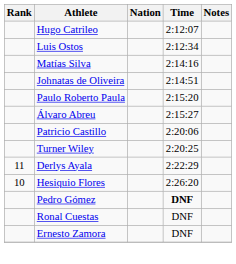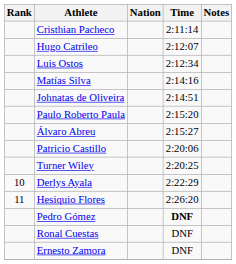 <table class="wikitable sortable" style="text-align:center">
 <tr>
 <th>Rank</th>
 <th>Athlete</th>
 <th>Nation</th>
 <th>Time</th>
 <th>Notes</th>
+</tr>
+<tr>
+<td></td>
+<td align=left><a href='#'>Cristhian Pacheco</a></td>
+<td align=left></td>
+<td>2:11:14</td>
+<td></td>
 </tr>
 <tr>
 <td></td>
 <td align=left><a href='#'>Hugo Catrileo</a></td>
 <td align=left></td>
 <td>2:12:07</td>
 <td><strong></strong></td>
 </tr>
 <tr>
 <td></td>
 <td align=left><a href='#'>Luis Ostos</a></td>
 <td align=left></td>
 <td>2:12:34</td>
 <td><strong></strong></td>
 </tr>
 <tr>
 <td></td>
 <td align=left><a href='#'>Matías Silva</a></td>
 <td align=left></td>
 <td>2:14:16</td>
 <td><strong></strong></td>
 </tr>
 <tr>
 <td></td>
 <td align=left><a href='#'>Johnatas de Oliveira</a></td>
 <td align=left></td>
 <td>2:14:51</td>
 <td></td>
 </tr>
 <tr>
 <td></td>
 <td align=left><a href='#'>Paulo Roberto Paula</a></td>
 <td align=left></td>
 <td>2:15:20</td>
 <td></td>
 </tr>
 <tr>
 <td></td>
 <td align=left><a href='#'>Álvaro Abreu</a></td>
 <td align=left></td>
 <td>2:15:27</td>
 <td></td>
 </tr>
 <tr>
 <td></td>
 <td align=left><a href='#'>Patricio Castillo</a></td>
 <td align=left></td>
 <td>2:20:06</td>
 <td></td>
 </tr>
 <tr>
 <td></td>
 <td align=left><a href='#'>Turner Wiley</a></td>
 <td align=left></td>
 <td>2:20:25</td>
 <td><strong></strong></td>
 </tr>
 <tr>
-<td>11</td>
+<td>10</td>
 <td align=left><a href='#'>Derlys Ayala</a></td>
 <td align=left></td>
 <td>2:22:29</td>
 <td></td>
 </tr>
 <tr>
-<td>10</td>
+<td>11</td>
 <td align=left><a href='#'>Hesiquio Flores</a></td>
 <td align=left></td>
 <td>2:26:20</td>
 <td></td>
 </tr>
 <tr>
 <td></td>
 <td align=left><a href='#'>Pedro Gómez</a></td>
 <td align=left></td>
 <td><strong>DNF</strong></td>
 <td></td>
 </tr>
 <tr>
 <td></td>
 <td align=left><a href='#'>Ronal Cuestas</a></td>
 <td align=left></td>
 <td>DNF</td>
 <td></td>
 </tr>
 <tr>
 <td></td>
 <td align=left><a href='#'>Ernesto Zamora</a></td>
 <td align=left></td>
 <td>DNF</td>
 <td></td>
 </tr>
 <tr>
 </tr>
 </table>
